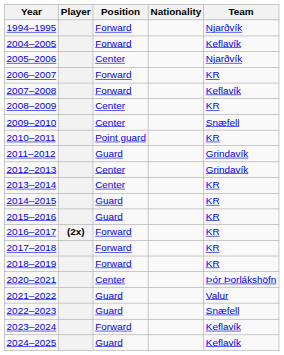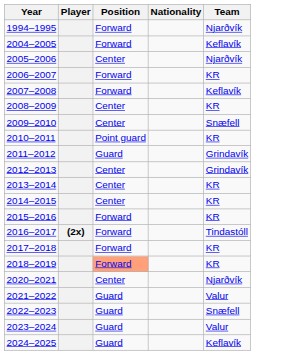 <table class="wikitable plainrowheaders sortable" summary="Year (sortable), Player (sortable), Position (sortable), Nationality (sortable) and Team (sortable)">
 <tr>
 <th scope="col">Year</th>
 <th scope="col">Player</th>
 <th scope="col">Position</th>
 <th scope="col">Nationality</th>
 <th scope="col">Team</th>
 </tr>
 <tr>
 <td><a href='#'>1994–1995</a></td>
 <th scope="row"></th>
 <td><a href='#'>Forward</a></td>
 <td></td>
 <td><a href='#'>Njarðvík</a></td>
 </tr>
 <tr>
 <td><a href='#'>2004–2005</a></td>
 <th scope="row"></th>
 <td><a href='#'>Forward</a></td>
 <td></td>
 <td><a href='#'>Keflavík</a></td>
 </tr>
 <tr>
 <td><a href='#'>2005–2006</a></td>
 <th scope="row"></th>
 <td><a href='#'>Center</a></td>
 <td></td>
 <td><a href='#'>Njarðvík</a></td>
 </tr>
 <tr>
 <td><a href='#'>2006–2007</a></td>
 <th scope="row"></th>
 <td><a href='#'>Forward</a></td>
 <td></td>
 <td><a href='#'>KR</a></td>
 </tr>
 <tr>
 <td><a href='#'>2007–2008</a></td>
 <th scope="row"></th>
 <td><a href='#'>Forward</a></td>
 <td></td>
 <td><a href='#'>Keflavík</a></td>
 </tr>
 <tr>
 <td><a href='#'>2008–2009</a></td>
 <th scope="row"></th>
 <td><a href='#'>Center</a></td>
 <td></td>
 <td><a href='#'>KR</a></td>
 </tr>
 <tr>
 <td><a href='#'>2009–2010</a></td>
 <th scope="row"></th>
 <td><a href='#'>Center</a></td>
 <td></td>
 <td><a href='#'>Snæfell</a></td>
 </tr>
 <tr>
 <td><a href='#'>2010–2011</a></td>
 <th scope="row"></th>
 <td><a href='#'>Point guard</a></td>
 <td></td>
 <td><a href='#'>KR</a></td>
 </tr>
 <tr>
 <td><a href='#'>2011–2012</a></td>
 <th scope="row"></th>
 <td><a href='#'>Guard</a></td>
 <td></td>
 <td><a href='#'>Grindavík</a></td>
 </tr>
 <tr>
 <td><a href='#'>2012–2013</a></td>
 <th scope="row"></th>
 <td><a href='#'>Center</a></td>
 <td></td>
 <td><a href='#'>Grindavík</a></td>
 </tr>
 <tr>
 <td><a href='#'>2013–2014</a></td>
 <th scope="row"></th>
 <td><a href='#'>Center</a></td>
 <td></td>
 <td><a href='#'>KR</a></td>
 </tr>
 <tr>
 <td><a href='#'>2014–2015</a></td>
 <th scope="row"></th>
-<td><a href='#'>Guard</a></td>
+<td><a href='#'>Center</a></td>
 <td></td>
 <td><a href='#'>KR</a></td>
 </tr>
 <tr>
 <td><a href='#'>2015–2016</a></td>
 <th scope="row"></th>
-<td><a href='#'>Guard</a></td>
+<td><a href='#'>Forward</a></td>
 <td></td>
 <td><a href='#'>KR</a></td>
 </tr>
 <tr>
 <td><a href='#'>2016–2017</a></td>
 <th scope="row">  (2x)</th>
 <td><a href='#'>Forward</a></td>
 <td></td>
-<td><a href='#'>KR</a></td>
+<td><a href='#'>Tindastóll</a></td>
 </tr>
 <tr>
 <td><a href='#'>2017–2018</a></td>
 <th scope="row"></th>
 <td><a href='#'>Forward</a></td>
 <td></td>
 <td><a href='#'>KR</a></td>
 </tr>
 <tr>
 <td><a href='#'>2018–2019</a></td>
 <th scope="row"></th>
-<td><a href='#'>Forward</a></td>
+<td style="background: lightsalmon;"><a href='#'>Forward</a></td>
 <td></td>
 <td><a href='#'>KR</a></td>
 </tr>
 <tr>
 <td><a href='#'>2020–2021</a></td>
 <th scope="row"></th>
 <td><a href='#'>Center</a></td>
 <td></td>
-<td><a href='#'>Þór Þorlákshöfn</a></td>
+<td><a href='#'>Njarðvík</a></td>
 </tr>
 <tr>
 <td><a href='#'>2021–2022</a></td>
 <th scope="row"></th>
 <td><a href='#'>Guard</a></td>
 <td></td>
 <td><a href='#'>Valur</a></td>
 </tr>
 <tr>
 <td><a href='#'>2022–2023</a></td>
 <th scope="row"></th>
 <td><a href='#'>Guard</a></td>
 <td></td>
 <td><a href='#'>Snæfell</a></td>
 </tr>
 <tr>
 <td><a href='#'>2023–2024</a></td>
 <th scope="row"></th>
-<td><a href='#'>Forward</a></td>
+<td><a href='#'>Guard</a></td>
 <td></td>
-<td><a href='#'>Keflavík</a></td>
+<td><a href='#'>Valur</a></td>
 </tr>
 <tr>
 <td><a href='#'>2024–2025</a></td>
 <th scope="row"></th>
 <td><a href='#'>Guard</a></td>
 <td></td>
 <td><a href='#'>Keflavík</a></td>
 </tr>
 </table>
